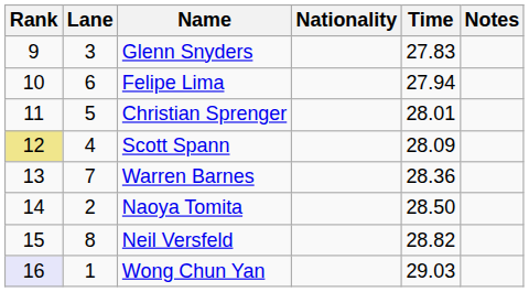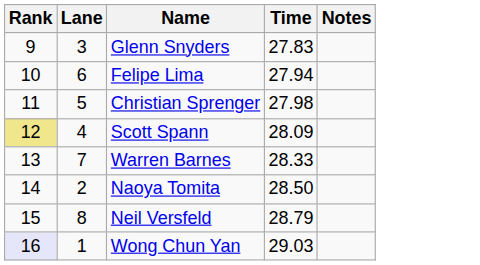 <table class="wikitable sortable" style="text-align:center">
 <tr>
 <th>Rank</th>
 <th>Lane</th>
 <th>Name</th>
-<th>Nationality</th>
 <th>Time</th>
 <th>Notes</th>
 </tr>
 <tr>
 <td>9</td>
 <td>3</td>
 <td align=left><a href='#'>Glenn Snyders</a></td>
-<td align=left></td>
 <td>27.83</td>
 <td></td>
 </tr>
 <tr>
 <td>10</td>
 <td>6</td>
 <td align=left><a href='#'>Felipe Lima</a></td>
-<td align=left></td>
 <td>27.94</td>
 <td></td>
 </tr>
 <tr>
 <td>11</td>
 <td>5</td>
 <td align=left><a href='#'>Christian Sprenger</a></td>
-<td align=left></td>
-<td>28.01</td>
+<td>27.98</td>
 <td></td>
 </tr>
 <tr>
 <td style="background: khaki;">12</td>
 <td>4</td>
 <td align=left><a href='#'>Scott Spann</a></td>
-<td align=left></td>
 <td>28.09</td>
 <td></td>
 </tr>
 <tr>
 <td>13</td>
 <td>7</td>
 <td align=left><a href='#'>Warren Barnes</a></td>
-<td align=left></td>
-<td>28.36</td>
+<td>28.33</td>
 <td></td>
 </tr>
 <tr>
 <td>14</td>
 <td>2</td>
 <td align=left><a href='#'>Naoya Tomita</a></td>
-<td align=left></td>
 <td>28.50</td>
 <td></td>
 </tr>
 <tr>
 <td>15</td>
 <td>8</td>
 <td align=left><a href='#'>Neil Versfeld</a></td>
-<td align=left></td>
-<td>28.82</td>
+<td>28.79</td>
 <td></td>
 </tr>
 <tr>
 <td style="background: lavender;">16</td>
 <td>1</td>
 <td align=left><a href='#'>Wong Chun Yan</a></td>
-<td align=left></td>
 <td>29.03</td>
 <td></td>
 </tr>
 </table>
